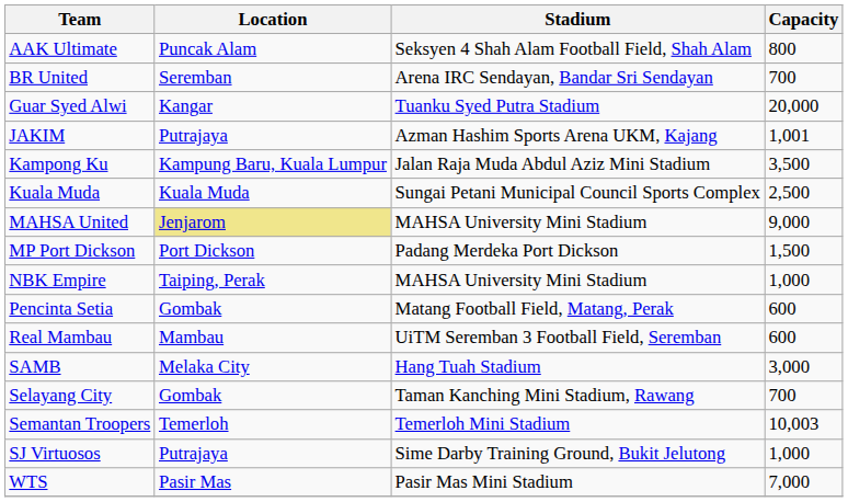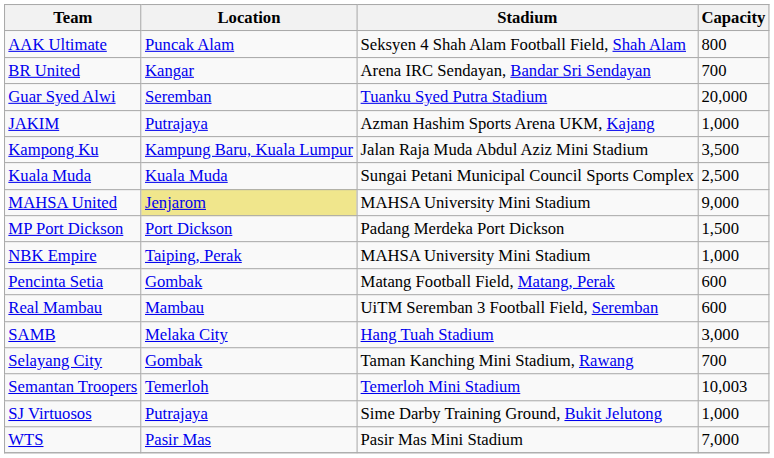 <table class="wikitable sortable">
 <tr>
 <th>Team</th>
 <th>Location</th>
 <th>Stadium</th>
 <th>Capacity</th>
 </tr>
 <tr>
 <td> <a href='#'>AAK Ultimate</a></td>
 <td><a href='#'>Puncak Alam</a></td>
 <td>Seksyen 4 Shah Alam Football Field, <a href='#'>Shah Alam</a></td>
 <td>800</td>
 </tr>
 <tr>
 <td> <a href='#'>BR United</a></td>
-<td><a href='#'>Seremban</a></td>
+<td><a href='#'>Kangar</a></td>
 <td>Arena IRC Sendayan, <a href='#'>Bandar Sri Sendayan</a></td>
 <td>700</td>
 </tr>
 <tr>
 <td> <a href='#'>Guar Syed Alwi</a></td>
-<td><a href='#'>Kangar</a></td>
+<td><a href='#'>Seremban</a></td>
 <td><a href='#'>Tuanku Syed Putra Stadium</a></td>
 <td>20,000</td>
 </tr>
 <tr>
 <td> <a href='#'>JAKIM</a></td>
 <td><a href='#'>Putrajaya</a></td>
 <td>Azman Hashim Sports Arena UKM, <a href='#'>Kajang</a></td>
-<td>1,001</td>
+<td>1,000</td>
 </tr>
 <tr>
 <td> <a href='#'>Kampong Ku</a></td>
 <td><a href='#'>Kampung Baru, Kuala Lumpur</a></td>
 <td>Jalan Raja Muda Abdul Aziz Mini Stadium</td>
 <td>3,500</td>
 </tr>
 <tr>
 <td> <a href='#'>Kuala Muda</a></td>
 <td><a href='#'>Kuala Muda</a></td>
 <td>Sungai Petani Municipal Council Sports Complex</td>
 <td>2,500</td>
 </tr>
 <tr>
 <td> <a href='#'>MAHSA United</a></td>
 <td style="background: khaki;"><a href='#'>Jenjarom</a></td>
 <td>MAHSA University Mini Stadium</td>
 <td>9,000</td>
 </tr>
 <tr>
 <td> <a href='#'>MP Port Dickson</a></td>
 <td><a href='#'>Port Dickson</a></td>
 <td>Padang Merdeka Port Dickson</td>
 <td>1,500</td>
 </tr>
 <tr>
 <td> <a href='#'>NBK Empire</a></td>
 <td><a href='#'>Taiping, Perak</a></td>
 <td>MAHSA University Mini Stadium</td>
 <td>1,000</td>
 </tr>
 <tr>
 <td> <a href='#'>Pencinta Setia</a></td>
 <td><a href='#'>Gombak</a></td>
 <td>Matang Football Field, <a href='#'>Matang, Perak</a></td>
 <td>600</td>
 </tr>
 <tr>
 <td> <a href='#'>Real Mambau</a></td>
 <td><a href='#'>Mambau</a></td>
 <td>UiTM Seremban 3 Football Field, <a href='#'>Seremban</a></td>
 <td>600</td>
 </tr>
 <tr>
 <td> <a href='#'>SAMB</a></td>
 <td><a href='#'>Melaka City</a></td>
 <td><a href='#'>Hang Tuah Stadium</a></td>
 <td>3,000</td>
 </tr>
 <tr>
 <td> <a href='#'>Selayang City</a></td>
 <td><a href='#'>Gombak</a></td>
 <td>Taman Kanching Mini Stadium, <a href='#'>Rawang</a></td>
 <td>700</td>
 </tr>
 <tr>
 <td> <a href='#'>Semantan Troopers</a></td>
 <td><a href='#'>Temerloh</a></td>
 <td><a href='#'>Temerloh Mini Stadium</a></td>
 <td>10,003</td>
 </tr>
 <tr>
 <td> <a href='#'>SJ Virtuosos</a></td>
 <td><a href='#'>Putrajaya</a></td>
 <td>Sime Darby Training Ground, <a href='#'>Bukit Jelutong</a></td>
 <td>1,000</td>
 </tr>
 <tr>
 <td> <a href='#'>WTS</a></td>
 <td><a href='#'>Pasir Mas</a></td>
 <td>Pasir Mas Mini Stadium</td>
 <td>7,000</td>
 </tr>
 <tr>
 </tr>
 </table>
